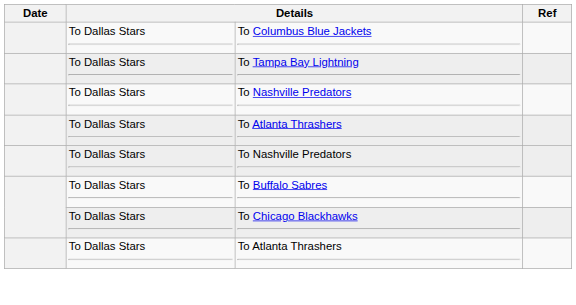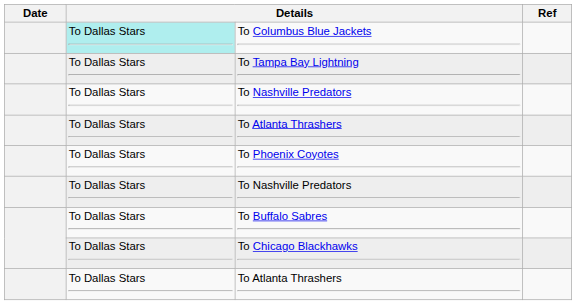 <table class="wikitable plainrowheaders" style="width: 50em;">
 <tr>
 <th scope="col">Date</th>
 <th scope="col" colspan="2">Details</th>
 <th scope="col">Ref</th>
 </tr>
 <tr>
 <th scope="row"></th>
-<td valign="top">To Dallas Stars <hr></td>
+<td valign="top" style="background: paleturquoise;">To Dallas Stars <hr></td>
 <td valign="top">To <a href='#'>Columbus Blue Jackets</a> <hr></td>
 <td></td>
 </tr>
 <tr bgcolor="#eeeeee">
 <th scope="row"></th>
 <td valign="top">To Dallas Stars <hr></td>
 <td valign="top">To <a href='#'>Tampa Bay Lightning</a> <hr></td>
 <td></td>
 </tr>
 <tr>
 <th scope="row"></th>
 <td valign="top">To Dallas Stars <hr></td>
 <td valign="top">To <a href='#'>Nashville Predators</a> <hr></td>
 <td></td>
 </tr>
 <tr bgcolor="#eeeeee">
 <th scope="row"></th>
 <td valign="top">To Dallas Stars <hr></td>
 <td valign="top">To <a href='#'>Atlanta Thrashers</a> <hr></td>
+<td></td>
+</tr>
+<tr>
+<th scope="row"></th>
+<td valign="top">To Dallas Stars <hr></td>
+<td valign="top">To <a href='#'>Phoenix Coyotes</a> <hr></td>
 <td></td>
 </tr>
 <tr bgcolor="#eeeeee">
 <th scope="row"></th>
 <td valign="top">To Dallas Stars <hr></td>
 <td valign="top">To Nashville Predators <hr></td>
 <td></td>
 </tr>
 <tr>
 <th scope="row" rowspan=2></th>
 <td valign="top">To Dallas Stars <hr></td>
 <td valign="top">To <a href='#'>Buffalo Sabres</a> <hr></td>
 <td></td>
 </tr>
 <tr bgcolor="#eeeeee">
 <td valign="top">To Dallas Stars <hr></td>
 <td valign="top">To <a href='#'>Chicago Blackhawks</a> <hr></td>
 <td></td>
 </tr>
 <tr>
 <th scope="row"></th>
 <td valign="top">To Dallas Stars <hr></td>
 <td valign="top">To Atlanta Thrashers <hr></td>
 <td></td>
 </tr>
 </table>
